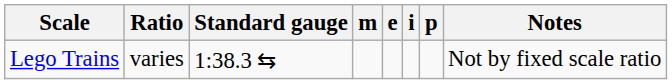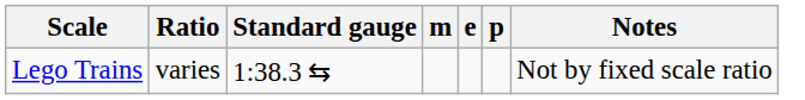 <table class=wikitable>
 <tr>
 <th>Scale</th>
 <th>Ratio</th>
 <th>Standard gauge</th>
 <th>m</th>
 <th>e</th>
-<th>i</th>
 <th>p</th>
 <th>Notes</th>
 </tr>
 <tr>
 <td><a href='#'>Lego Trains</a></td>
 <td>varies</td>
 <td>1:38.3 ⇆ </td>
 <td></td>
 <td></td>
 <td></td>
-<td></td>
 <td>Not by fixed scale ratio</td>
 </tr>
 </table>
